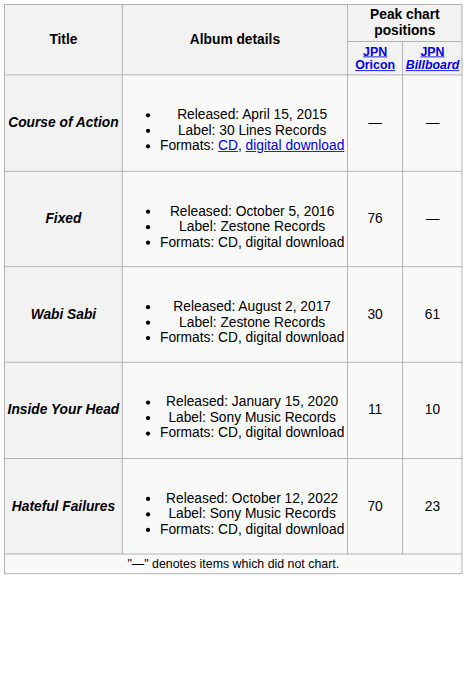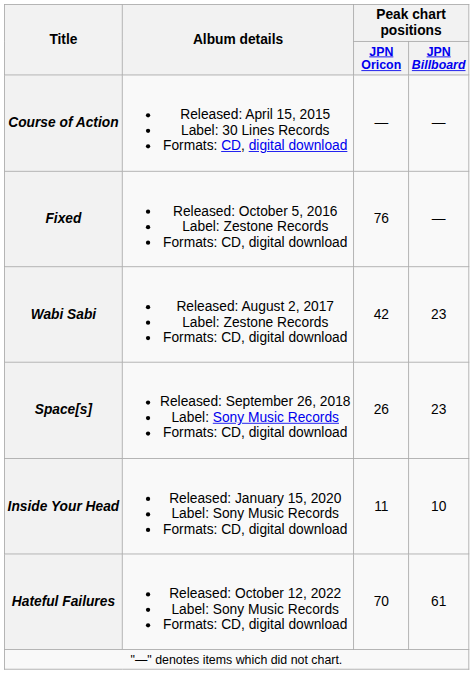 <table class="wikitable plainrowheaders" style="text-align:center">
 <tr>
 <th scope="col" rowspan="2">Title</th>
 <th scope="col" rowspan="2">Album details</th>
 <th scope="col" colspan="2">Peak chart positions</th>
 </tr>
 <tr>
 <th scope="col" style="width:4em;font-size:90%"><a href='#'>JPN<br>Oricon</a><br></th>
 <th scope="col" style="width:4em;font-size:90%"><a href='#'>JPN<br><em>Billboard</em></a></th>
 </tr>
 <tr>
 <th scope="row"><em>Course of Action</em></th>
 <td><br><ul><li>Released: April 15, 2015</li><li>Label: 30 Lines Records</li><li>Formats: <a href='#'>CD</a>, <a href='#'>digital download</a></li></ul></td>
 <td>—</td>
 <td>—</td>
 </tr>
 <tr>
 <th scope="row"><em>Fixed</em></th>
 <td><br><ul><li>Released: October 5, 2016</li><li>Label: Zestone Records</li><li>Formats: CD, digital download</li></ul></td>
 <td>76</td>
 <td>—</td>
 </tr>
 <tr>
 <th scope="row"><em>Wabi Sabi</em></th>
 <td><br><ul><li>Released: August 2, 2017</li><li>Label: Zestone Records</li><li>Formats: CD, digital download</li></ul></td>
-<td>30</td>
-<td>61</td>
+<td>42</td>
+<td>23</td>
+</tr>
+<tr>
+<th scope="row"><em>Space[s]</em></th>
+<td><br><ul><li>Released: September 26, 2018</li><li>Label: <a href='#'>Sony Music Records</a></li><li>Formats: CD, digital download</li></ul></td>
+<td>26</td>
+<td>23</td>
 </tr>
 <tr>
 <th scope="row"><em>Inside Your Head</em></th>
 <td><br><ul><li>Released: January 15, 2020</li><li>Label: Sony Music Records</li><li>Formats: CD, digital download</li></ul></td>
 <td>11</td>
 <td>10</td>
 </tr>
 <tr>
 <th scope="row"><em>Hateful Failures</em></th>
 <td><br><ul><li>Released: October 12, 2022</li><li>Label: Sony Music Records</li><li>Formats: CD, digital download</li></ul></td>
 <td>70</td>
-<td>23</td>
+<td>61</td>
 </tr>
 <tr>
 <td colspan="4" align="center" style="font-size:90%;">"—" denotes items which did not chart.</td>
 </tr>
 </table>
